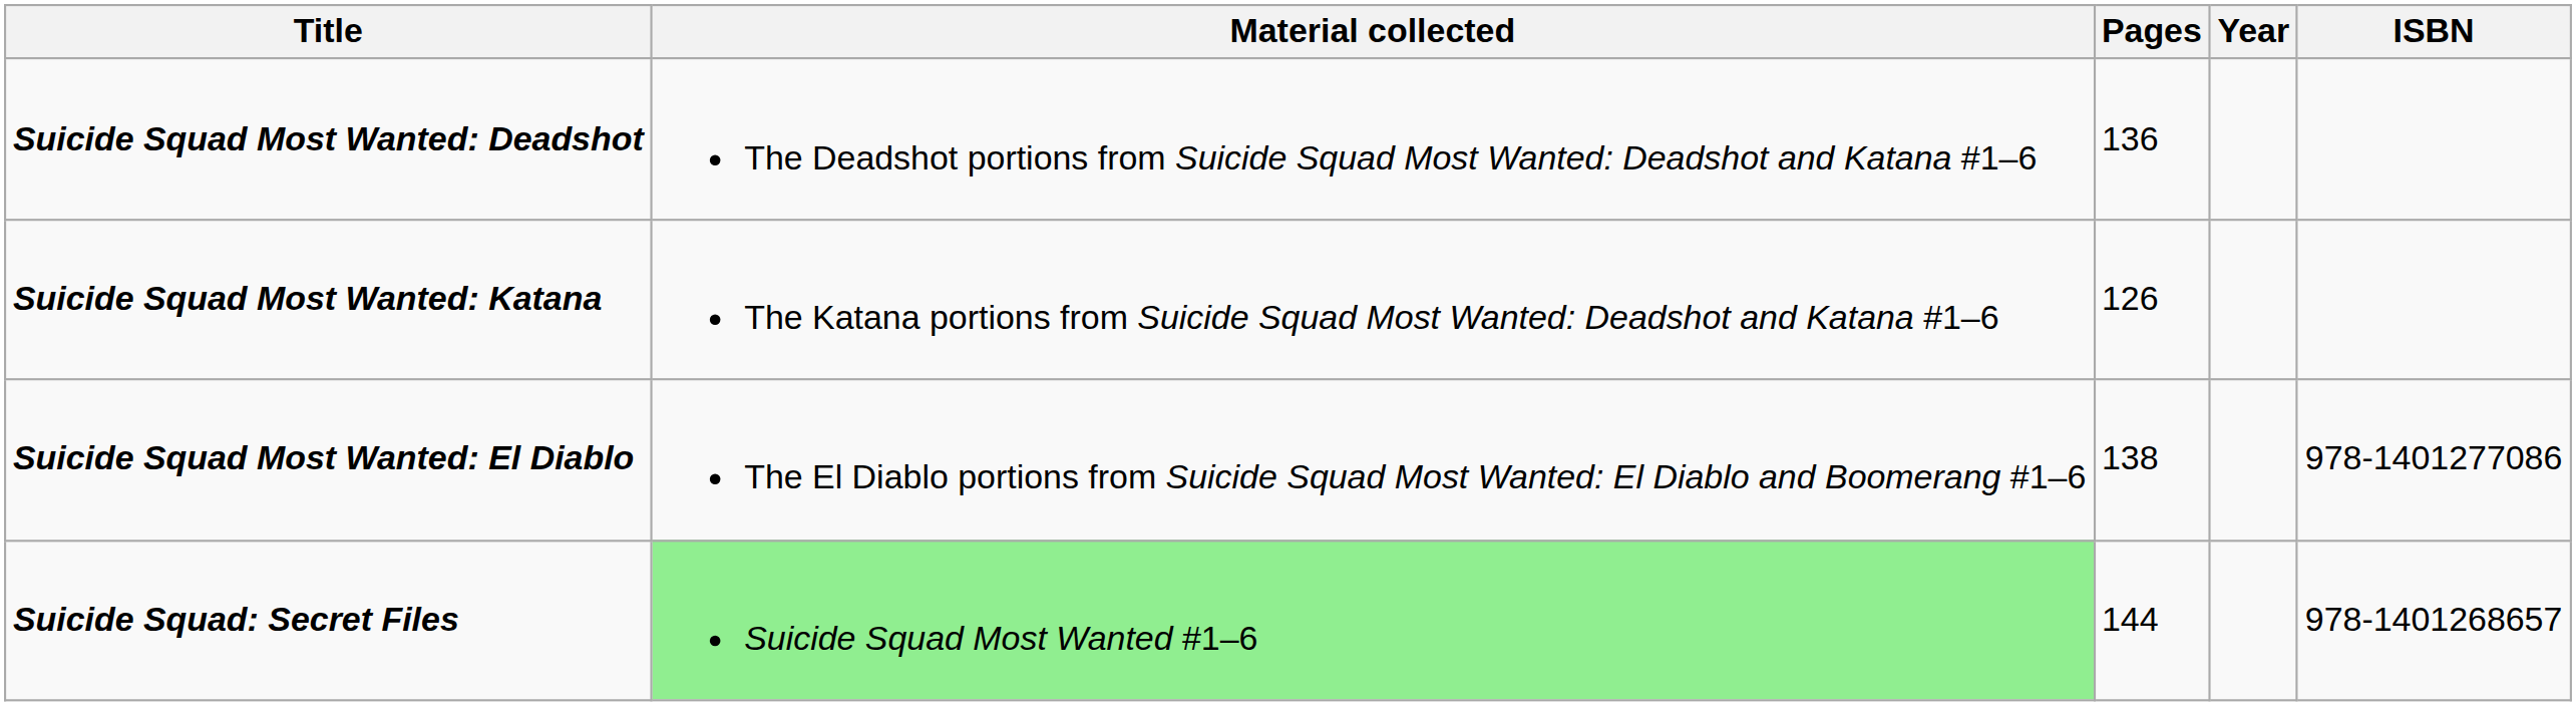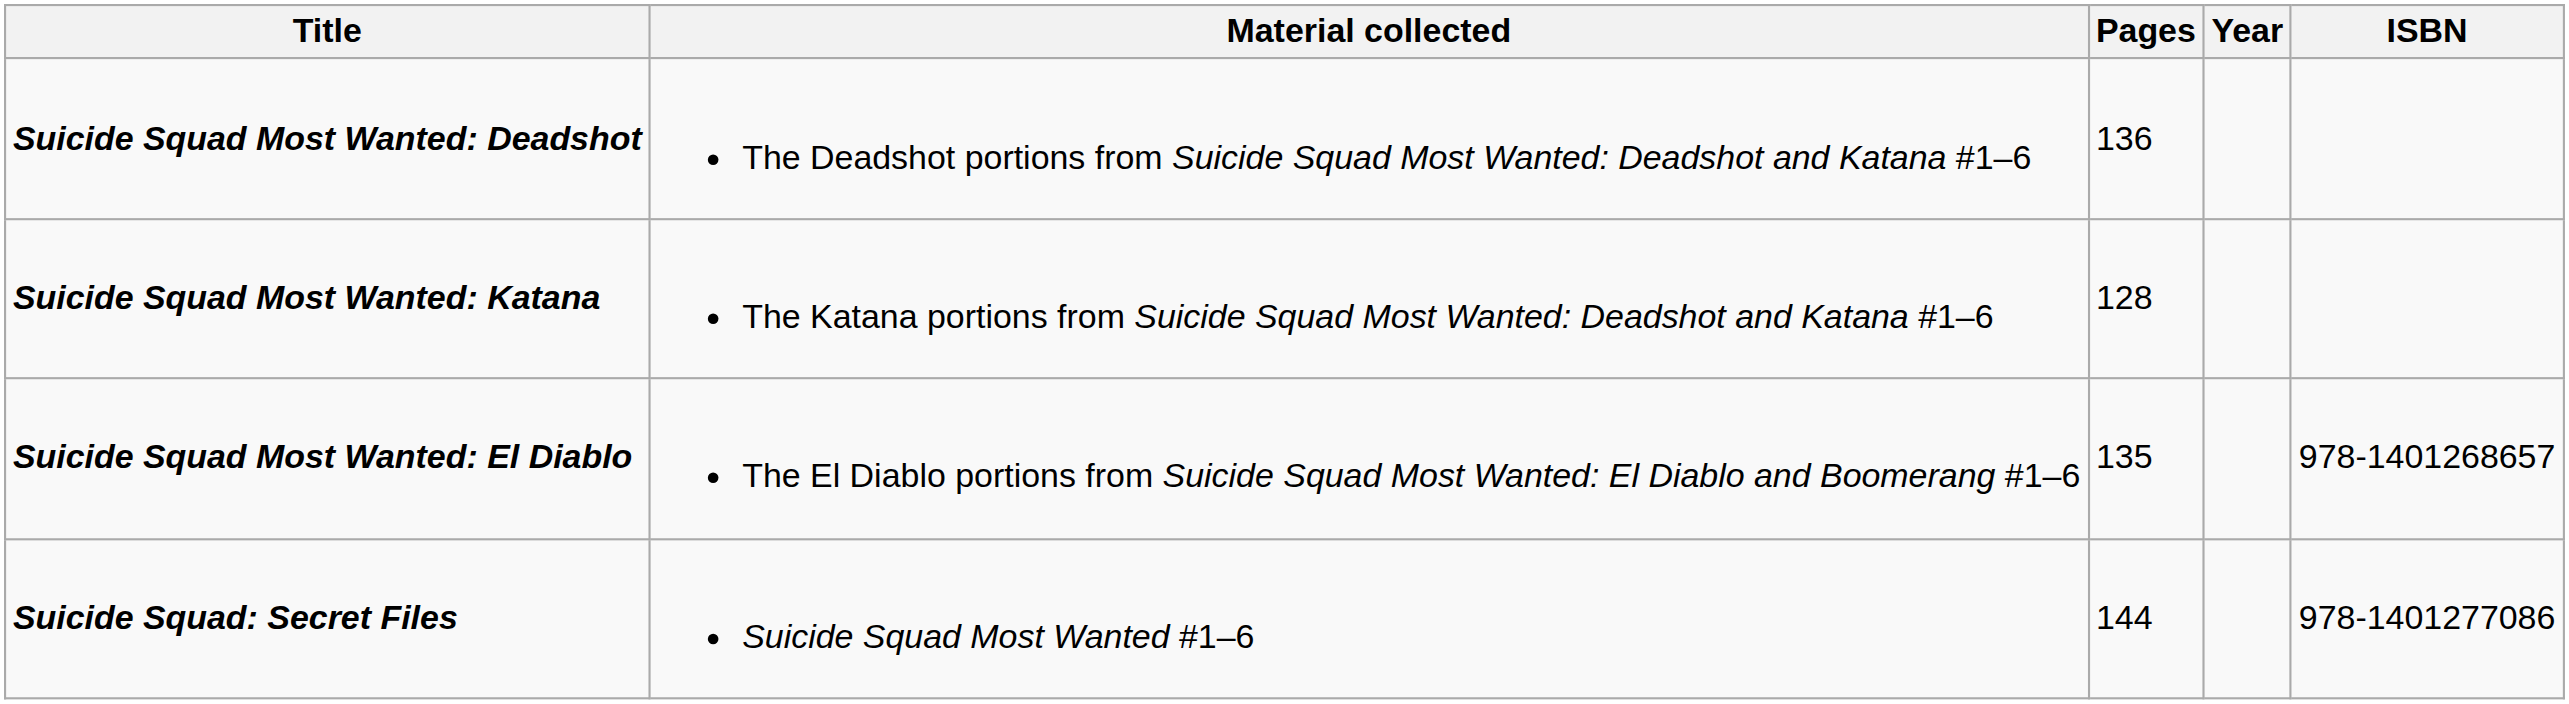 <table class="wikitable">
 <tr>
 <th>Title</th>
 <th>Material collected</th>
 <th>Pages</th>
 <th>Year</th>
 <th>ISBN</th>
 </tr>
 <tr>
 <td><strong><em>Suicide Squad Most Wanted: Deadshot</em></strong></td>
 <td><br><ul><li>The Deadshot portions from <em>Suicide Squad Most Wanted: Deadshot and Katana</em> #1–6</li></ul></td>
 <td>136</td>
 <td></td>
 <td></td>
 </tr>
 <tr>
 <td><strong><em>Suicide Squad Most Wanted: Katana</em></strong></td>
 <td><br><ul><li>The Katana portions from <em>Suicide Squad Most Wanted: Deadshot and Katana</em> #1–6</li></ul></td>
-<td>126</td>
+<td>128</td>
 <td></td>
 <td></td>
 </tr>
 <tr>
 <td><strong><em>Suicide Squad Most Wanted: El Diablo</em></strong></td>
 <td><br><ul><li>The El Diablo portions from <em>Suicide Squad Most Wanted: El Diablo and Boomerang</em> #1–6</li></ul></td>
-<td>138</td>
+<td>135</td>
+<td></td>
+<td>978-1401268657</td>
+</tr>
+<tr>
+<td><strong><em>Suicide Squad: Secret Files</em></strong></td>
+<td><br><ul><li><em>Suicide Squad Most Wanted</em> #1–6</li></ul></td>
+<td>144</td>
 <td></td>
 <td>978-1401277086</td>
 </tr>
-<tr>
-<td><strong><em>Suicide Squad: Secret Files</em></strong></td>
-<td style="background: lightgreen;"><br><ul><li><em>Suicide Squad Most Wanted</em> #1–6</li></ul></td>
-<td>144</td>
-<td></td>
-<td>978-1401268657</td>
-</tr>
 </table>
